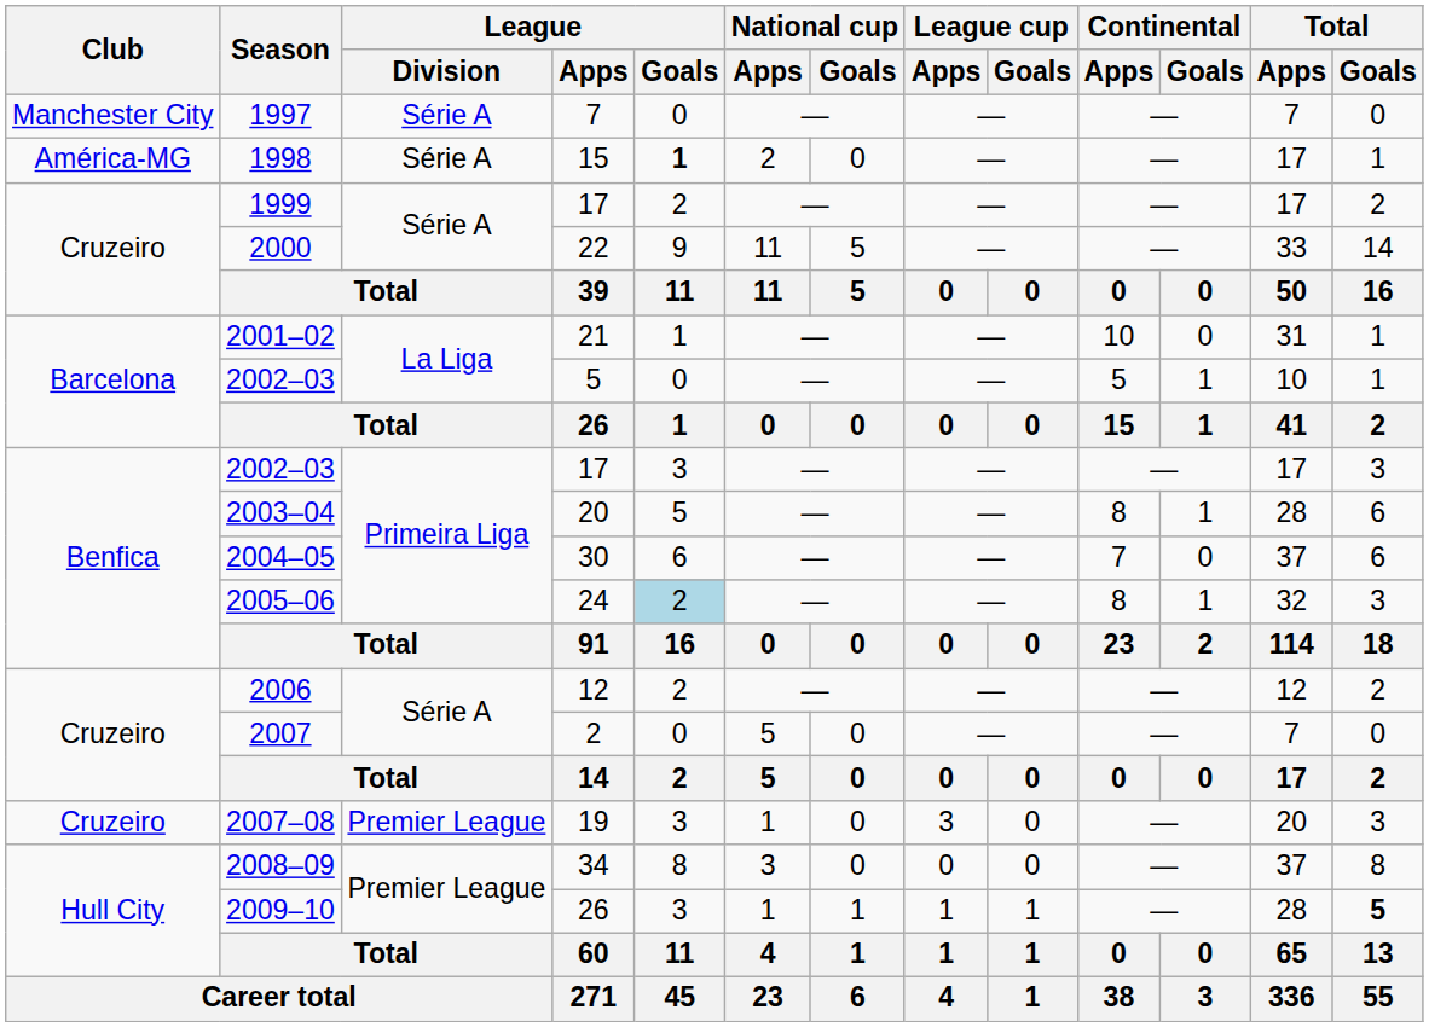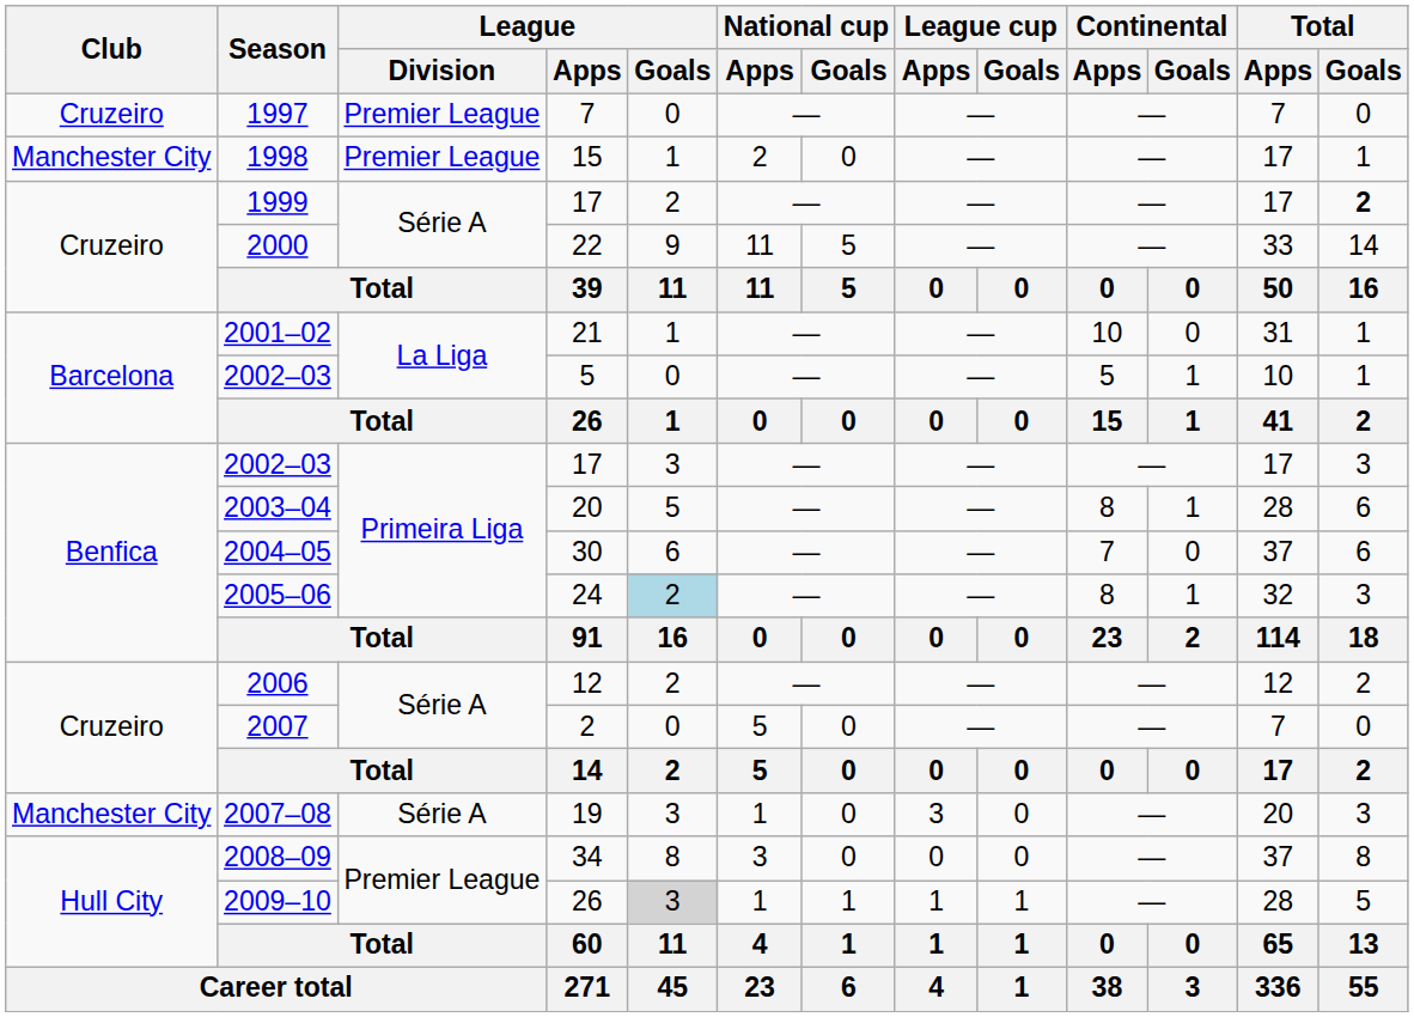 <table class="wikitable" style="text-align:center">
 <tr>
 <th rowspan="2">Club</th>
 <th rowspan="2">Season</th>
 <th colspan="3">League</th>
 <th colspan="2">National cup</th>
 <th colspan="2">League cup</th>
 <th colspan="2">Continental</th>
 <th colspan="2">Total</th>
 </tr>
 <tr>
 <th>Division</th>
 <th>Apps</th>
 <th>Goals</th>
 <th>Apps</th>
 <th>Goals</th>
 <th>Apps</th>
 <th>Goals</th>
 <th>Apps</th>
 <th>Goals</th>
 <th>Apps</th>
 <th>Goals</th>
 </tr>
 <tr>
-<td><a href='#'>Manchester City</a></td>
+<td><a href='#'>Cruzeiro</a></td>
 <td><a href='#'>1997</a></td>
-<td><a href='#'>Série A</a></td>
+<td><a href='#'>Premier League</a></td>
 <td>7</td>
 <td>0</td>
 <td colspan="2">—</td>
 <td colspan="2">—</td>
 <td colspan="2">—</td>
 <td>7</td>
 <td>0</td>
 </tr>
 <tr>
-<td><a href='#'>América-MG</a></td>
+<td><a href='#'>Manchester City</a></td>
 <td><a href='#'>1998</a></td>
-<td>Série A</td>
+<td><a href='#'>Premier League</a></td>
 <td>15</td>
-<td><strong>1</strong></td>
+<td>1</td>
 <td>2</td>
 <td>0</td>
 <td colspan="2">—</td>
 <td colspan="2">—</td>
 <td>17</td>
 <td>1</td>
 </tr>
 <tr>
 <td rowspan="3">Cruzeiro</td>
 <td><a href='#'>1999</a></td>
 <td rowspan="2">Série A</td>
 <td>17</td>
 <td>2</td>
 <td colspan="2">—</td>
 <td colspan="2">—</td>
 <td colspan="2">—</td>
 <td>17</td>
-<td>2</td>
+<td><strong>2</strong></td>
 </tr>
 <tr>
 <td><a href='#'>2000</a></td>
 <td>22</td>
 <td>9</td>
 <td>11</td>
 <td>5</td>
 <td colspan="2">—</td>
 <td colspan="2">—</td>
 <td>33</td>
 <td>14</td>
 </tr>
 <tr>
 <th colspan="2">Total</th>
 <th>39</th>
 <th>11</th>
 <th>11</th>
 <th>5</th>
 <th>0</th>
 <th>0</th>
 <th>0</th>
 <th>0</th>
 <th>50</th>
 <th>16</th>
 </tr>
 <tr>
 <td rowspan="3"><a href='#'>Barcelona</a></td>
 <td><a href='#'>2001–02</a></td>
 <td rowspan="2"><a href='#'>La Liga</a></td>
 <td>21</td>
 <td>1</td>
 <td colspan="2">—</td>
 <td colspan="2">—</td>
 <td>10</td>
 <td>0</td>
 <td>31</td>
 <td>1</td>
 </tr>
 <tr>
 <td><a href='#'>2002–03</a></td>
 <td>5</td>
 <td>0</td>
 <td colspan="2">—</td>
 <td colspan="2">—</td>
 <td>5</td>
 <td>1</td>
 <td>10</td>
 <td>1</td>
 </tr>
 <tr>
 <th colspan="2">Total</th>
 <th>26</th>
 <th>1</th>
 <th>0</th>
 <th>0</th>
 <th>0</th>
 <th>0</th>
 <th>15</th>
 <th>1</th>
 <th>41</th>
 <th>2</th>
 </tr>
 <tr>
 <td rowspan="5"><a href='#'>Benfica</a></td>
 <td><a href='#'>2002–03</a></td>
 <td rowspan="4"><a href='#'>Primeira Liga</a></td>
 <td>17</td>
 <td>3</td>
 <td colspan="2">—</td>
 <td colspan="2">—</td>
 <td colspan="2">—</td>
 <td>17</td>
 <td>3</td>
 </tr>
 <tr>
 <td><a href='#'>2003–04</a></td>
 <td>20</td>
 <td>5</td>
 <td colspan="2">—</td>
 <td colspan="2">—</td>
 <td>8</td>
 <td>1</td>
 <td>28</td>
 <td>6</td>
 </tr>
 <tr>
 <td><a href='#'>2004–05</a></td>
 <td>30</td>
 <td>6</td>
 <td colspan="2">—</td>
 <td colspan="2">—</td>
 <td>7</td>
 <td>0</td>
 <td>37</td>
 <td>6</td>
 </tr>
 <tr>
 <td><a href='#'>2005–06</a></td>
 <td>24</td>
 <td style="background: lightblue;">2</td>
 <td colspan="2">—</td>
 <td colspan="2">—</td>
 <td>8</td>
 <td>1</td>
 <td>32</td>
 <td>3</td>
 </tr>
 <tr>
 <th colspan="2">Total</th>
 <th>91</th>
 <th>16</th>
 <th>0</th>
 <th>0</th>
 <th>0</th>
 <th>0</th>
 <th>23</th>
 <th>2</th>
 <th>114</th>
 <th>18</th>
 </tr>
 <tr>
 <td rowspan="3">Cruzeiro</td>
 <td><a href='#'>2006</a></td>
 <td rowspan="2">Série A</td>
 <td>12</td>
 <td>2</td>
 <td colspan="2">—</td>
 <td colspan="2">—</td>
 <td colspan="2">—</td>
 <td>12</td>
 <td>2</td>
 </tr>
 <tr>
 <td><a href='#'>2007</a></td>
 <td>2</td>
 <td>0</td>
 <td>5</td>
 <td>0</td>
 <td colspan="2">—</td>
 <td colspan="2">—</td>
 <td>7</td>
 <td>0</td>
 </tr>
 <tr>
 <th colspan="2">Total</th>
 <th>14</th>
 <th>2</th>
 <th>5</th>
 <th>0</th>
 <th>0</th>
 <th>0</th>
 <th>0</th>
 <th>0</th>
 <th>17</th>
 <th>2</th>
 </tr>
 <tr>
-<td><a href='#'>Cruzeiro</a></td>
+<td><a href='#'>Manchester City</a></td>
 <td><a href='#'>2007–08</a></td>
-<td><a href='#'>Premier League</a></td>
+<td>Série A</td>
 <td>19</td>
 <td>3</td>
 <td>1</td>
 <td>0</td>
 <td>3</td>
 <td>0</td>
 <td colspan="2">—</td>
 <td>20</td>
 <td>3</td>
 </tr>
 <tr>
 <td rowspan="3"><a href='#'>Hull City</a></td>
 <td><a href='#'>2008–09</a></td>
 <td rowspan="2">Premier League</td>
 <td>34</td>
 <td>8</td>
 <td>3</td>
 <td>0</td>
 <td>0</td>
 <td>0</td>
 <td colspan="2">—</td>
 <td>37</td>
 <td>8</td>
 </tr>
 <tr>
 <td><a href='#'>2009–10</a></td>
 <td>26</td>
-<td>3</td>
+<td style="background: lightgrey;">3</td>
 <td>1</td>
 <td>1</td>
 <td>1</td>
 <td>1</td>
 <td colspan="2">—</td>
 <td>28</td>
-<td><strong>5</strong></td>
+<td>5</td>
 </tr>
 <tr>
 <th colspan="2">Total</th>
 <th>60</th>
 <th>11</th>
 <th>4</th>
 <th>1</th>
 <th>1</th>
 <th>1</th>
 <th>0</th>
 <th>0</th>
 <th>65</th>
 <th>13</th>
 </tr>
 <tr>
 <th colspan="3">Career total</th>
 <th>271</th>
 <th>45</th>
 <th>23</th>
 <th>6</th>
 <th>4</th>
 <th>1</th>
 <th>38</th>
 <th>3</th>
 <th>336</th>
 <th>55</th>
 </tr>
 </table>
